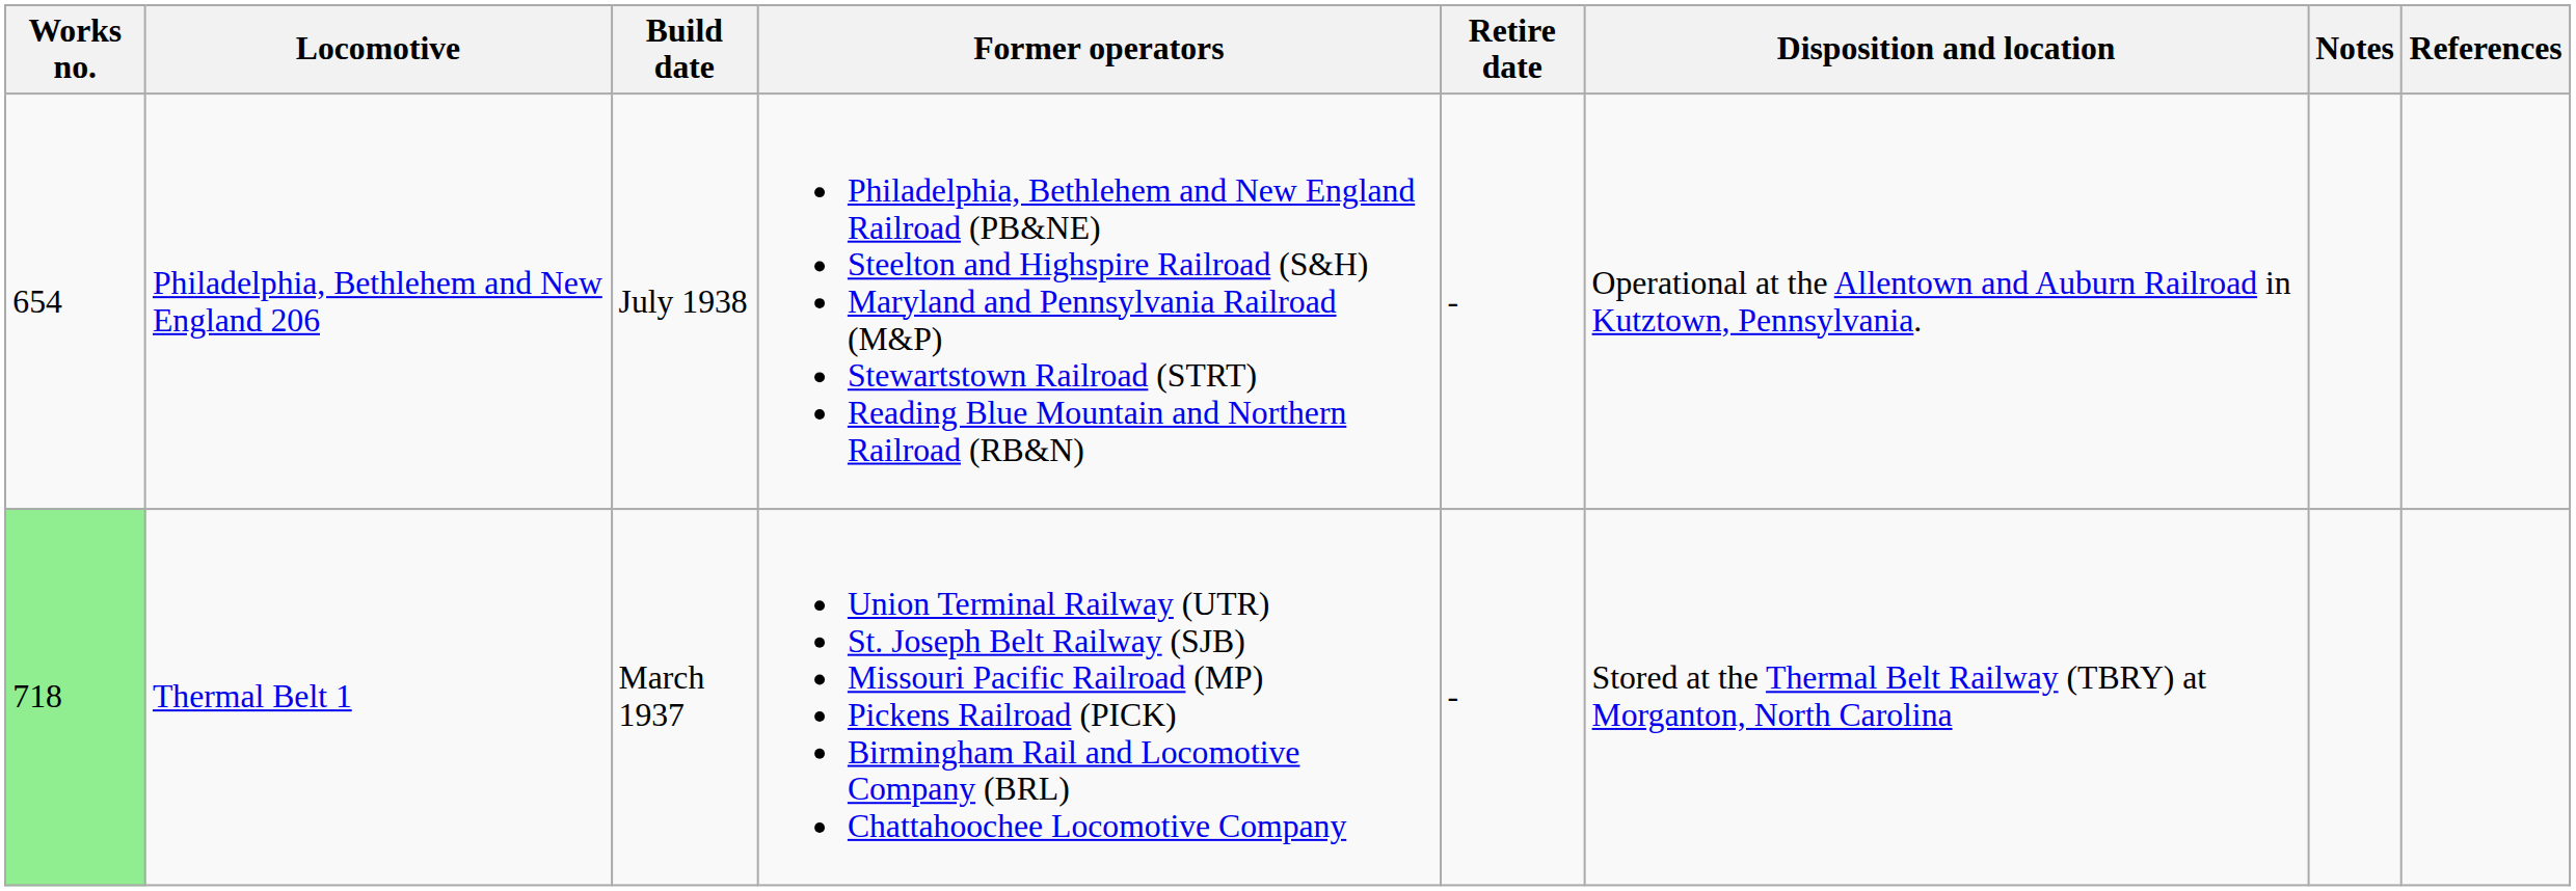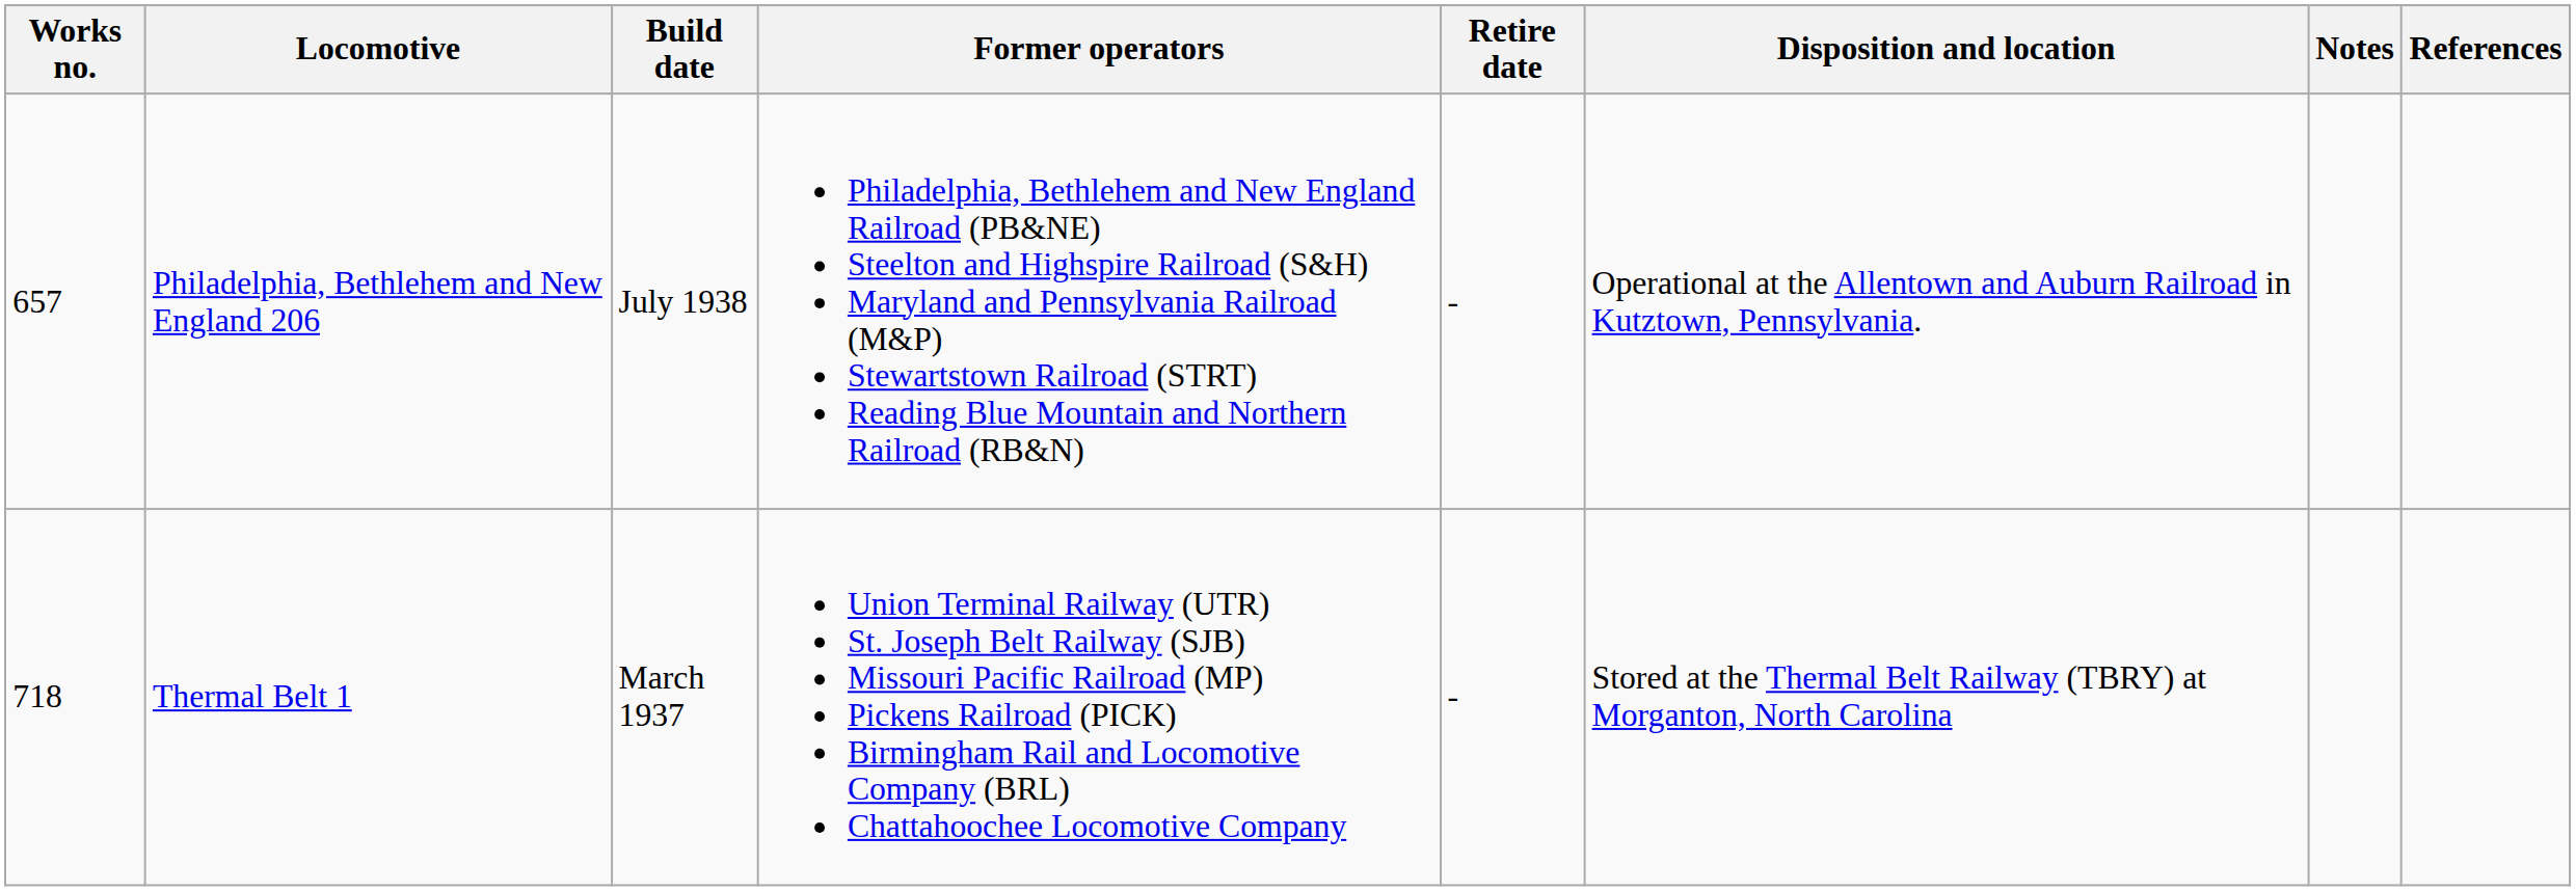 <table class="wikitable">
 <tr>
 <th>Works no.</th>
 <th>Locomotive</th>
 <th>Build date</th>
 <th>Former operators</th>
 <th>Retire date</th>
 <th>Disposition and location</th>
 <th>Notes</th>
 <th>References</th>
 </tr>
 <tr>
-<td>654</td>
+<td>657</td>
 <td><a href='#'>Philadelphia, Bethlehem and New England 206</a></td>
 <td>July 1938</td>
 <td><br><ul><li><a href='#'>Philadelphia, Bethlehem and New England Railroad</a> (PB&NE)</li><li><a href='#'>Steelton and Highspire Railroad</a> (S&H)</li><li><a href='#'>Maryland and Pennsylvania Railroad</a> (M&P)</li><li><a href='#'>Stewartstown Railroad</a> (STRT)</li><li><a href='#'>Reading Blue Mountain and Northern Railroad</a> (RB&N)</li></ul></td>
 <td>-</td>
 <td>Operational at the <a href='#'>Allentown and Auburn Railroad</a> in <a href='#'>Kutztown, Pennsylvania</a>.</td>
 <td></td>
 <td></td>
 </tr>
 <tr>
-<td style="background: lightgreen;">718</td>
+<td>718</td>
 <td><a href='#'>Thermal Belt 1</a></td>
 <td>March 1937</td>
 <td><br><ul><li><a href='#'>Union Terminal Railway</a> (UTR)</li><li><a href='#'>St. Joseph Belt Railway</a> (SJB)</li><li><a href='#'>Missouri Pacific Railroad</a> (MP)</li><li><a href='#'>Pickens Railroad</a> (PICK)</li><li><a href='#'>Birmingham Rail and Locomotive Company</a> (BRL)</li><li><a href='#'>Chattahoochee Locomotive Company</a></li></ul></td>
 <td>-</td>
 <td>Stored at the <a href='#'>Thermal Belt Railway</a> (TBRY) at <a href='#'>Morganton, North Carolina</a></td>
 <td></td>
 <td></td>
 </tr>
 </table>
